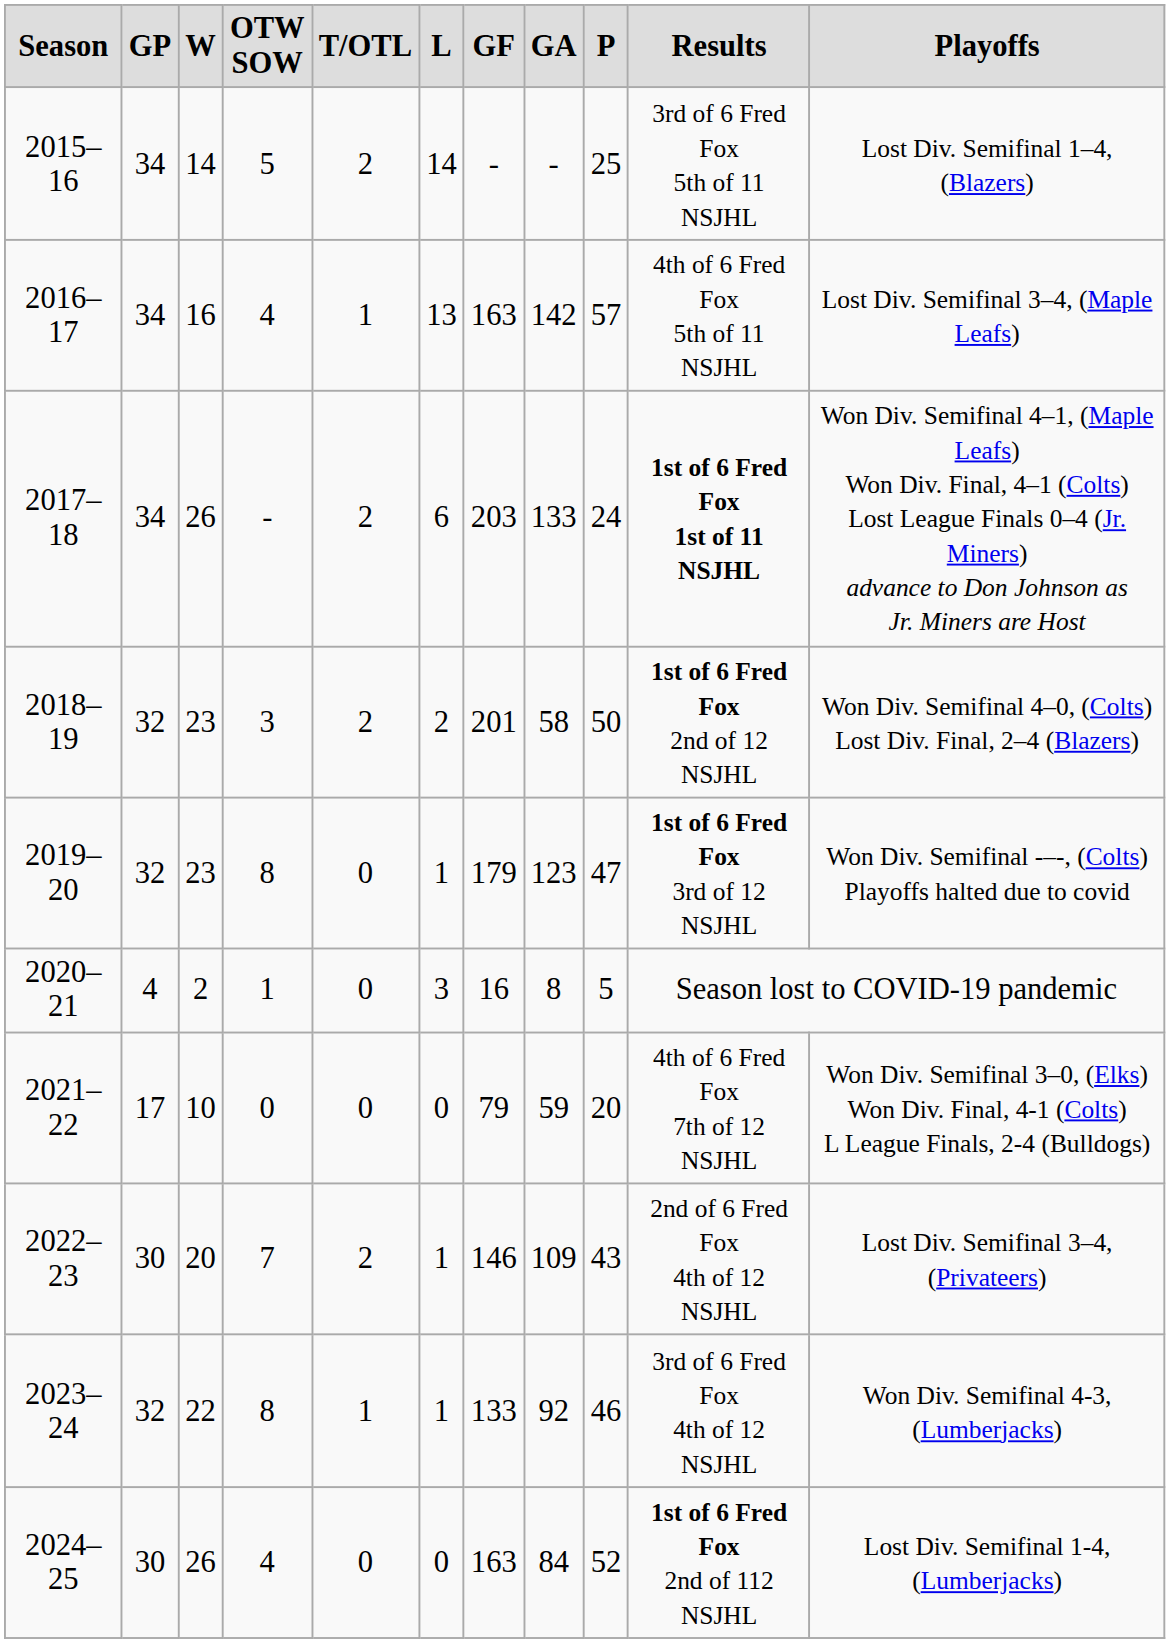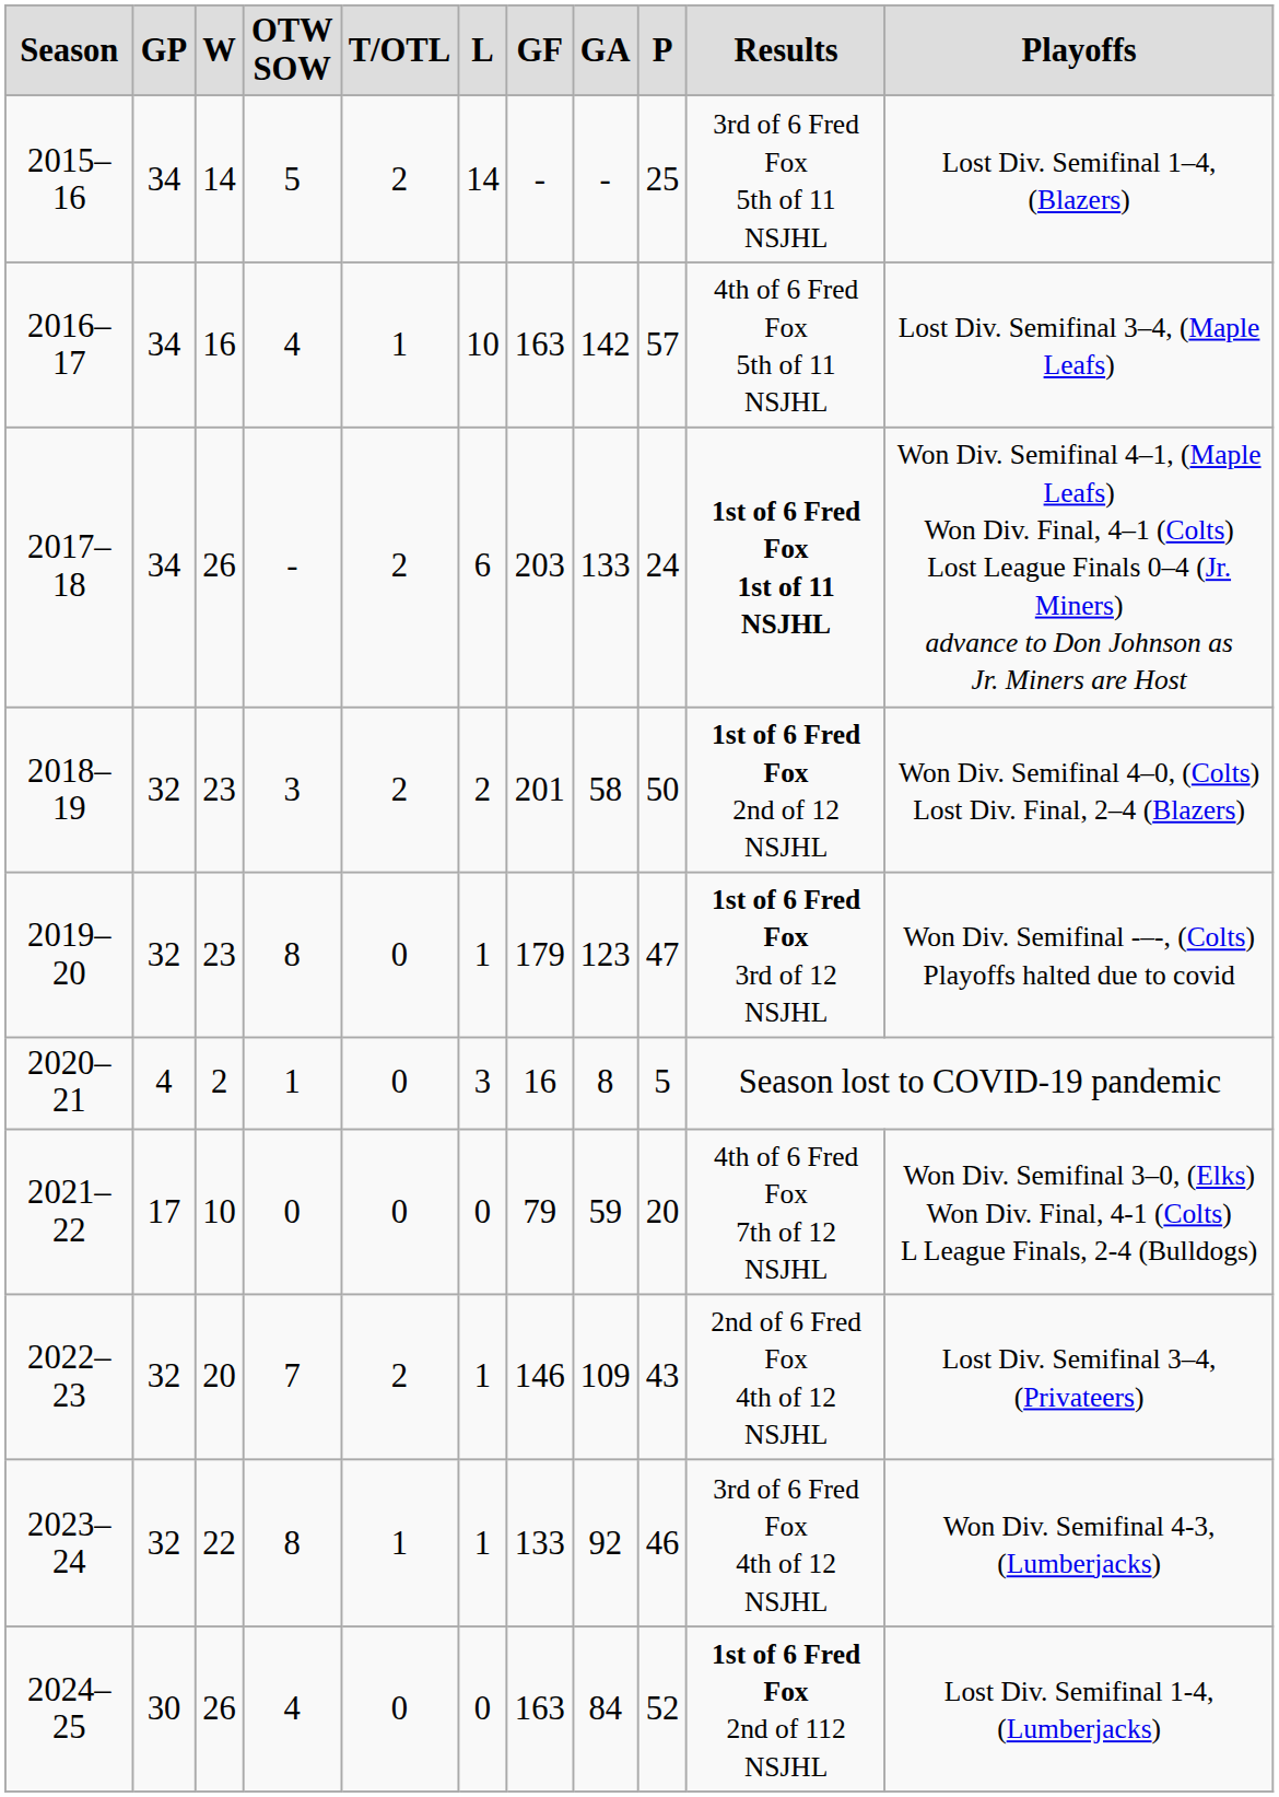 <table class="wikitable">
 <tr align="center"  bgcolor="#dddddd">
 <td><strong>Season</strong></td>
 <td><strong>GP</strong></td>
 <td><strong>W</strong></td>
 <td><strong>OTW<br>SOW</strong></td>
 <td><strong>T/OTL</strong></td>
 <td><strong>L</strong></td>
 <td><strong>GF</strong></td>
 <td><strong>GA</strong></td>
 <td><strong>P</strong></td>
 <td><strong>Results</strong></td>
 <td><strong>Playoffs</strong></td>
 </tr>
 <tr align="center">
 <td>2015–16</td>
 <td>34</td>
 <td>14</td>
 <td>5</td>
 <td>2</td>
 <td>14</td>
 <td>-</td>
 <td>-</td>
 <td>25</td>
 <td><small>3rd of 6 Fred Fox<br>5th of 11 NSJHL</small></td>
 <td><small>Lost Div. Semifinal 1–4, (<a href='#'>Blazers</a>)</small></td>
 </tr>
 <tr align="center">
 <td>2016–17</td>
 <td>34</td>
 <td>16</td>
 <td>4</td>
 <td>1</td>
-<td>13</td>
+<td>10</td>
 <td>163</td>
 <td>142</td>
 <td>57</td>
 <td><small>4th of 6 Fred Fox<br>5th of 11 NSJHL</small></td>
 <td><small>Lost Div. Semifinal 3–4, (<a href='#'>Maple Leafs</a>)</small></td>
 </tr>
 <tr align="center">
 <td>2017–18</td>
 <td>34</td>
 <td>26</td>
 <td>-</td>
 <td>2</td>
 <td>6</td>
 <td>203</td>
 <td>133</td>
 <td>24</td>
 <td><small><strong>1st of 6 Fred Fox</strong><br><strong>1st of 11 NSJHL</strong></small></td>
 <td><small>Won Div. Semifinal 4–1, (<a href='#'>Maple Leafs</a>)<br>Won Div. Final, 4–1 (<a href='#'>Colts</a>)<br>Lost League Finals 0–4 (<a href='#'>Jr. Miners</a>)<br><em>advance to Don Johnson as</em> <br> <em>Jr. Miners are Host</em></small></td>
 </tr>
 <tr align="center">
 <td>2018–19</td>
 <td>32</td>
 <td>23</td>
 <td>3</td>
 <td>2</td>
 <td>2</td>
 <td>201</td>
 <td>58</td>
 <td>50</td>
 <td><small><strong>1st of 6 Fred Fox</strong><br>2nd of 12 NSJHL</small></td>
 <td><small>Won Div. Semifinal 4–0, (<a href='#'>Colts</a>)<br>Lost Div. Final, 2–4 (<a href='#'>Blazers</a>)</small></td>
 </tr>
 <tr align="center">
 <td>2019–20</td>
 <td>32</td>
 <td>23</td>
 <td>8</td>
 <td>0</td>
 <td>1</td>
 <td>179</td>
 <td>123</td>
 <td>47</td>
 <td><small><strong>1st of 6 Fred Fox</strong><br>3rd of 12 NSJHL</small></td>
 <td><small>Won Div. Semifinal -–-, (<a href='#'>Colts</a>)<br>Playoffs halted due to covid</small></td>
 </tr>
 <tr align="center">
 <td>2020–21</td>
 <td>4</td>
 <td>2</td>
 <td>1</td>
 <td>0</td>
 <td>3</td>
 <td>16</td>
 <td>8</td>
 <td>5</td>
 <td colspan=2>Season lost to COVID-19 pandemic</td>
 </tr>
 <tr align="center">
 <td>2021–22</td>
 <td>17</td>
 <td>10</td>
 <td>0</td>
 <td>0</td>
 <td>0</td>
 <td>79</td>
 <td>59</td>
 <td>20</td>
 <td><small>4th of 6 Fred Fox<br>7th of 12 NSJHL</small></td>
 <td><small>Won Div. Semifinal 3–0, (<a href='#'>Elks</a>)<br>Won Div. Final, 4-1 (<a href='#'>Colts</a>)<br>L League Finals, 2-4 (Bulldogs)</small></td>
 </tr>
 <tr align="center">
 <td>2022–23</td>
-<td>30</td>
+<td>32</td>
 <td>20</td>
 <td>7</td>
 <td>2</td>
 <td>1</td>
 <td>146</td>
 <td>109</td>
 <td>43</td>
 <td><small>2nd of 6 Fred Fox<br>4th of 12 NSJHL</small></td>
 <td><small>Lost Div. Semifinal 3–4, (<a href='#'>Privateers</a>)</small></td>
 </tr>
 <tr align="center">
 <td>2023–24</td>
 <td>32</td>
 <td>22</td>
 <td>8</td>
 <td>1</td>
 <td>1</td>
 <td>133</td>
 <td>92</td>
 <td>46</td>
 <td><small>3rd of 6 Fred Fox<br>4th of 12 NSJHL</small></td>
 <td><small>Won Div. Semifinal 4-3, (<a href='#'>Lumberjacks</a>)<br></small></td>
 </tr>
 <tr align="center">
 <td>2024–25</td>
 <td>30</td>
 <td>26</td>
 <td>4</td>
 <td>0</td>
 <td>0</td>
 <td>163</td>
 <td>84</td>
 <td>52</td>
 <td><small><strong>1st of 6 Fred Fox</strong><br>2nd of 112 NSJHL</small></td>
 <td><small>Lost Div. Semifinal 1-4, (<a href='#'>Lumberjacks</a>)</small></td>
 </tr>
 </table>
